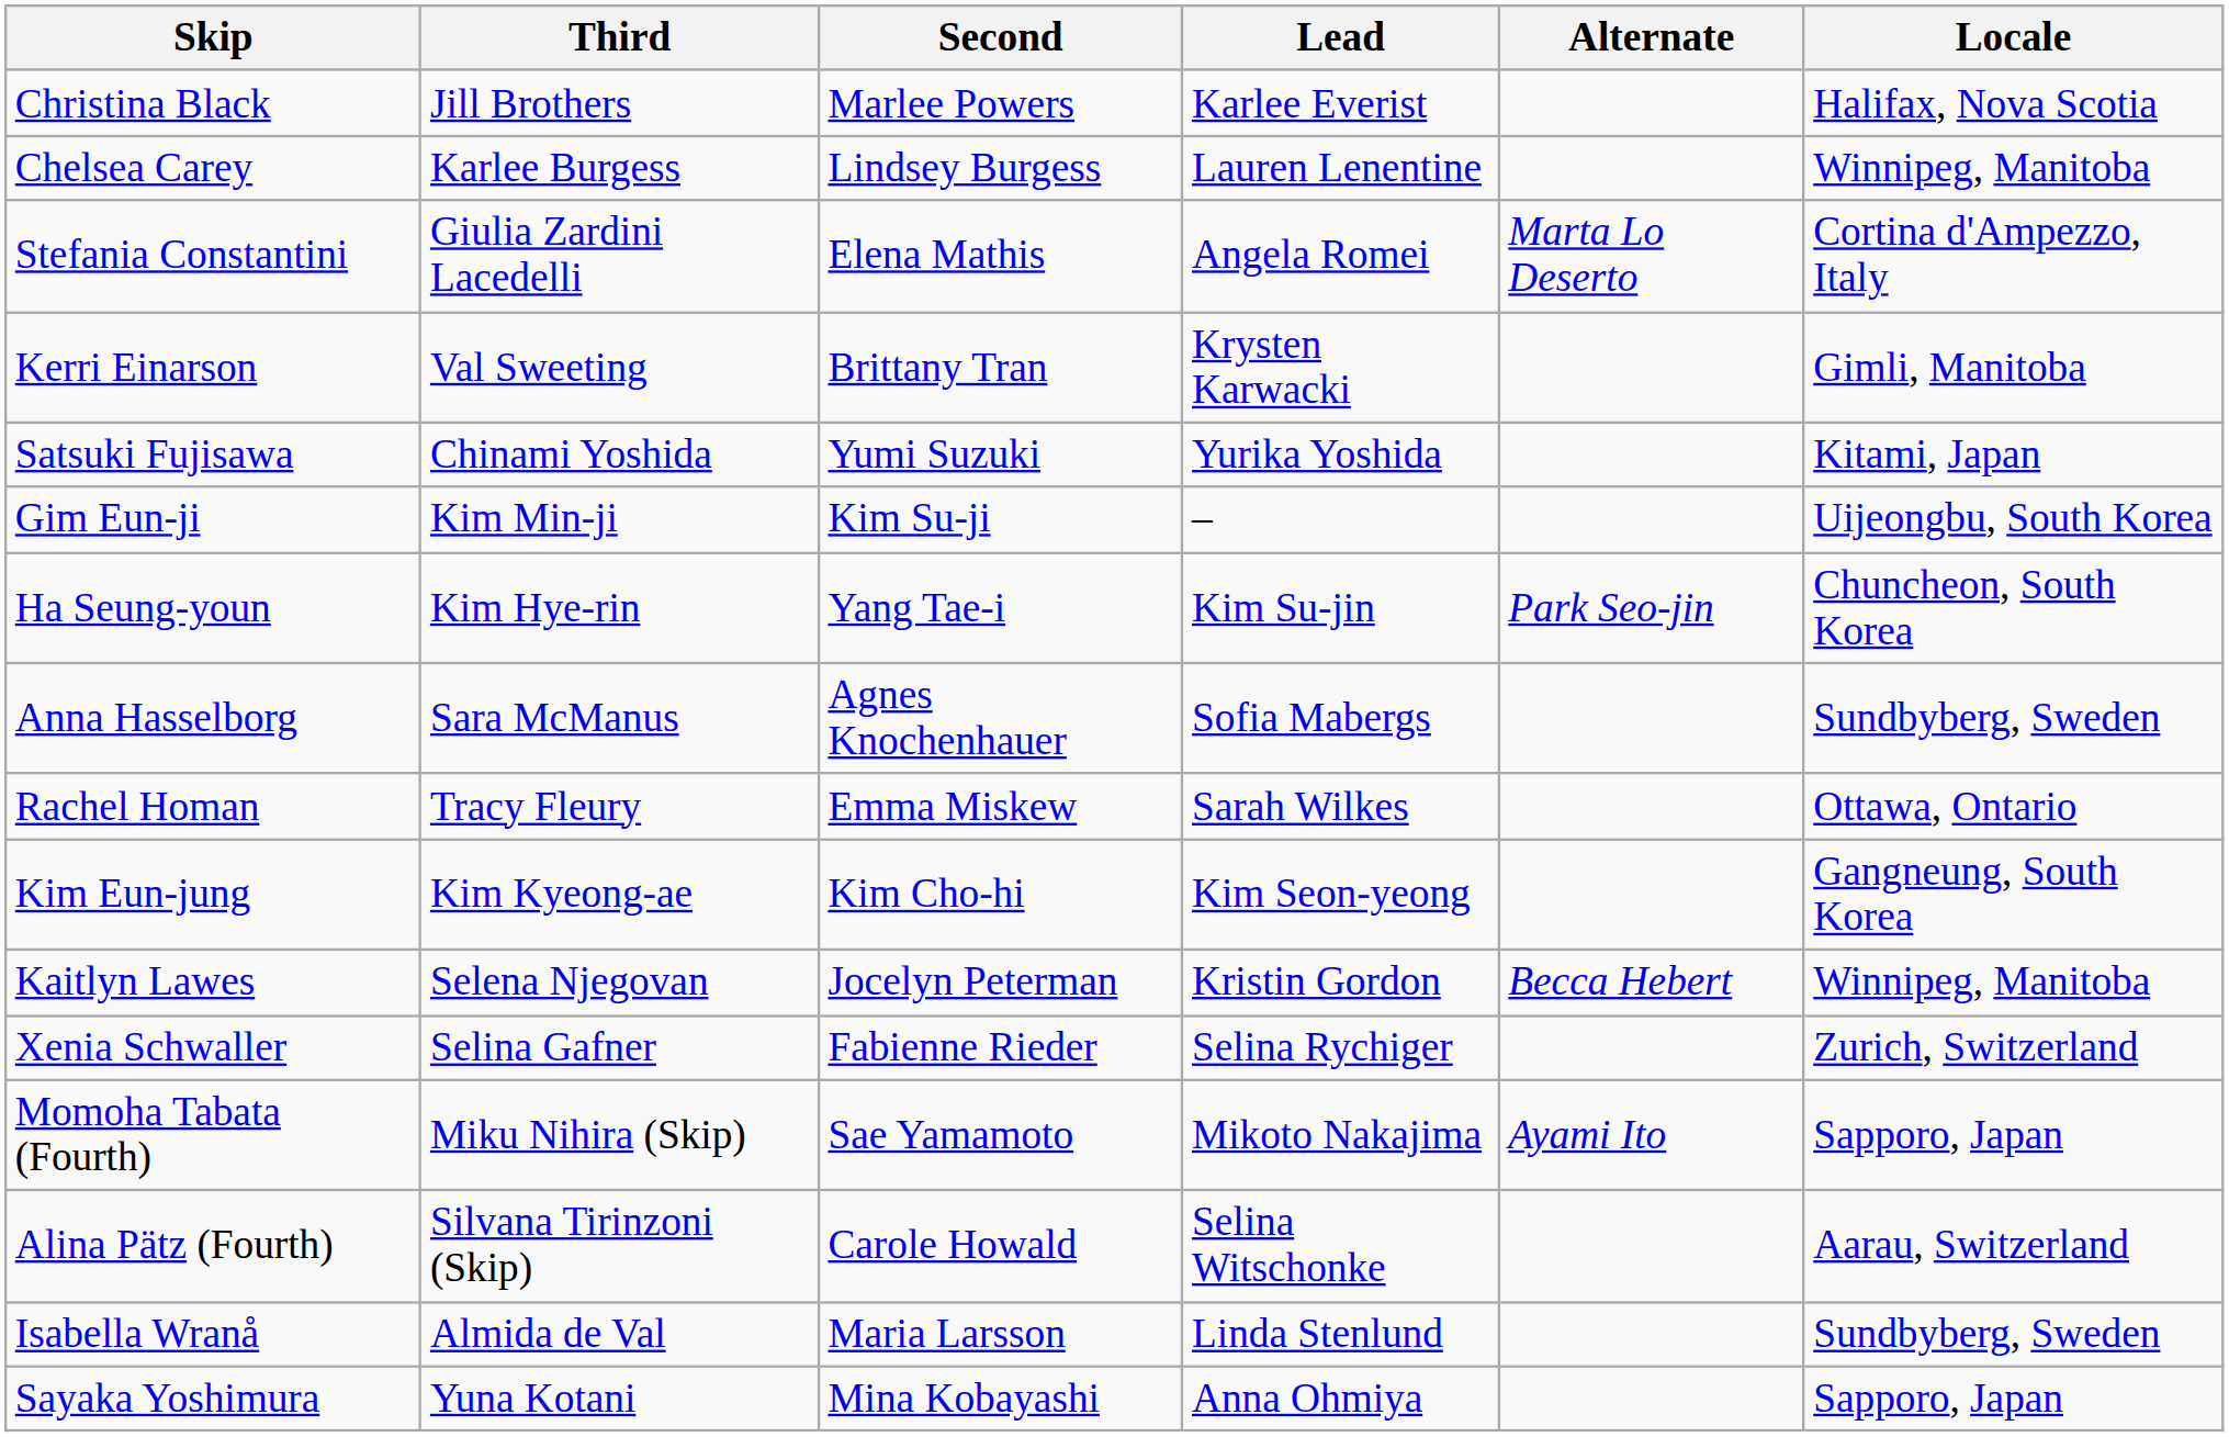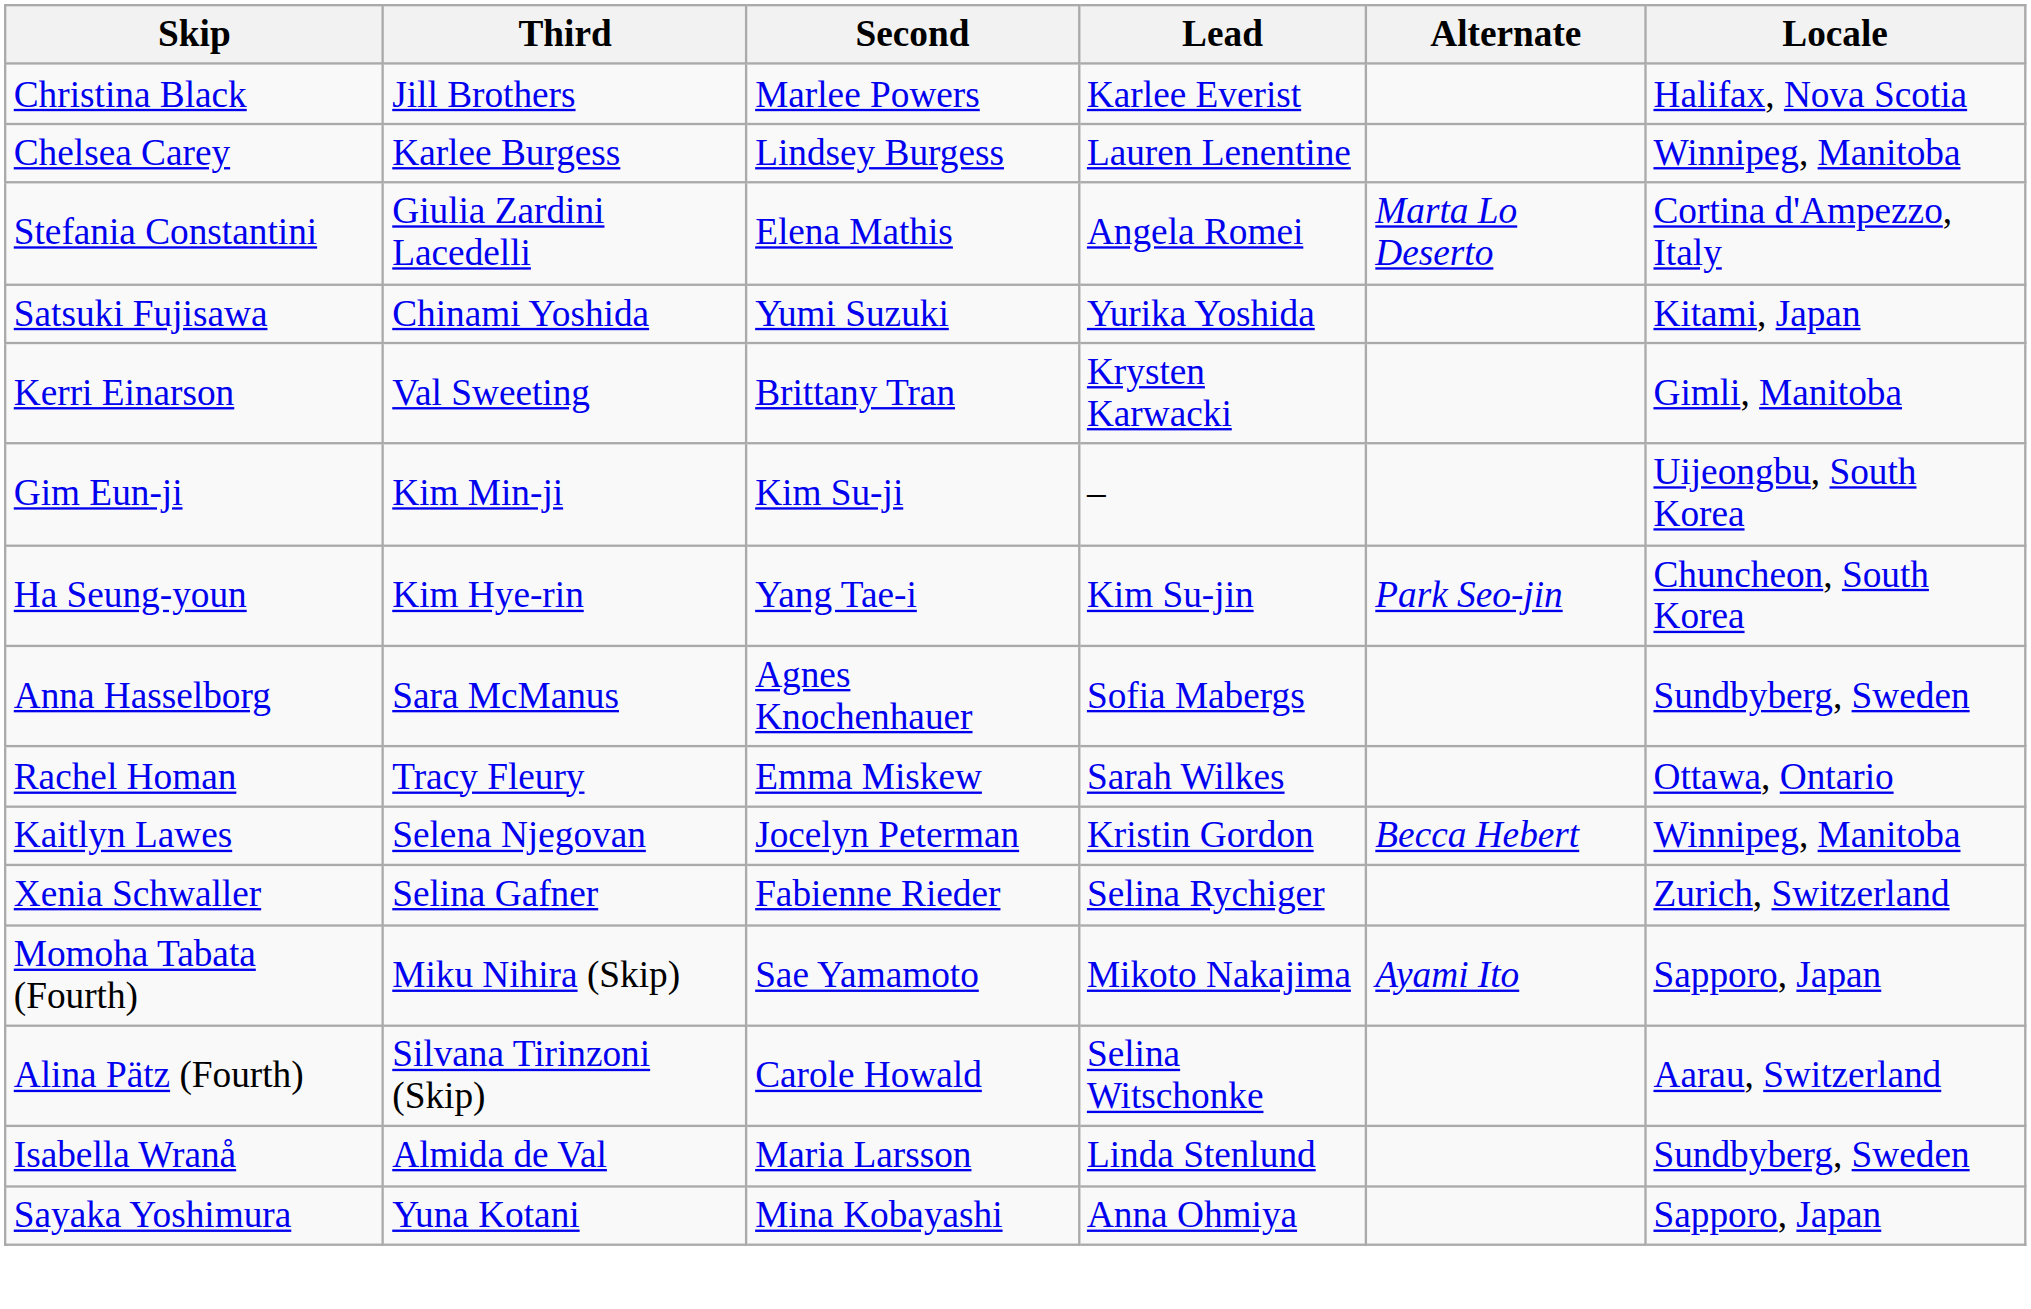 <table class=wikitable>
 <tr>
 <th scope="col">Skip</th>
 <th scope="col">Third</th>
 <th scope="col">Second</th>
 <th scope="col">Lead</th>
 <th scope="col">Alternate</th>
 <th scope="col">Locale</th>
 </tr>
 <tr>
 <td><a href='#'>Christina Black</a></td>
 <td><a href='#'>Jill Brothers</a></td>
 <td><a href='#'>Marlee Powers</a></td>
 <td><a href='#'>Karlee Everist</a></td>
 <td></td>
 <td> <a href='#'>Halifax</a>, <a href='#'>Nova Scotia</a></td>
 </tr>
 <tr>
 <td><a href='#'>Chelsea Carey</a></td>
 <td><a href='#'>Karlee Burgess</a></td>
 <td><a href='#'>Lindsey Burgess</a></td>
 <td><a href='#'>Lauren Lenentine</a></td>
 <td></td>
 <td> <a href='#'>Winnipeg</a>, <a href='#'>Manitoba</a></td>
 </tr>
 <tr>
 <td><a href='#'>Stefania Constantini</a></td>
 <td><a href='#'>Giulia Zardini Lacedelli</a></td>
 <td><a href='#'>Elena Mathis</a></td>
 <td><a href='#'>Angela Romei</a></td>
 <td><em><a href='#'>Marta Lo Deserto</a></em></td>
 <td> <a href='#'>Cortina d'Ampezzo</a>, <a href='#'>Italy</a></td>
 </tr>
 <tr>
+<td><a href='#'>Satsuki Fujisawa</a></td>
+<td><a href='#'>Chinami Yoshida</a></td>
+<td><a href='#'>Yumi Suzuki</a></td>
+<td><a href='#'>Yurika Yoshida</a></td>
+<td></td>
+<td> <a href='#'>Kitami</a>, <a href='#'>Japan</a></td>
+</tr>
+<tr>
 <td><a href='#'>Kerri Einarson</a></td>
 <td><a href='#'>Val Sweeting</a></td>
 <td><a href='#'>Brittany Tran</a></td>
 <td><a href='#'>Krysten Karwacki</a></td>
 <td></td>
 <td> <a href='#'>Gimli</a>, <a href='#'>Manitoba</a></td>
-</tr>
-<tr>
-<td><a href='#'>Satsuki Fujisawa</a></td>
-<td><a href='#'>Chinami Yoshida</a></td>
-<td><a href='#'>Yumi Suzuki</a></td>
-<td><a href='#'>Yurika Yoshida</a></td>
-<td></td>
-<td> <a href='#'>Kitami</a>, <a href='#'>Japan</a></td>
 </tr>
 <tr>
 <td><a href='#'>Gim Eun-ji</a></td>
 <td><a href='#'>Kim Min-ji</a></td>
 <td><a href='#'>Kim Su-ji</a></td>
 <td>–</td>
 <td></td>
 <td> <a href='#'>Uijeongbu</a>, <a href='#'>South Korea</a></td>
 </tr>
 <tr>
 <td><a href='#'>Ha Seung-youn</a></td>
 <td><a href='#'>Kim Hye-rin</a></td>
 <td><a href='#'>Yang Tae-i</a></td>
 <td><a href='#'>Kim Su-jin</a></td>
 <td><em><a href='#'>Park Seo-jin</a></em></td>
 <td> <a href='#'>Chuncheon</a>, <a href='#'>South Korea</a></td>
 </tr>
 <tr>
 <td><a href='#'>Anna Hasselborg</a></td>
 <td><a href='#'>Sara McManus</a></td>
 <td><a href='#'>Agnes Knochenhauer</a></td>
 <td><a href='#'>Sofia Mabergs</a></td>
 <td></td>
 <td> <a href='#'>Sundbyberg</a>, <a href='#'>Sweden</a></td>
 </tr>
 <tr>
 <td><a href='#'>Rachel Homan</a></td>
 <td><a href='#'>Tracy Fleury</a></td>
 <td><a href='#'>Emma Miskew</a></td>
 <td><a href='#'>Sarah Wilkes</a></td>
 <td></td>
 <td> <a href='#'>Ottawa</a>, <a href='#'>Ontario</a></td>
-</tr>
-<tr>
-<td><a href='#'>Kim Eun-jung</a></td>
-<td><a href='#'>Kim Kyeong-ae</a></td>
-<td><a href='#'>Kim Cho-hi</a></td>
-<td><a href='#'>Kim Seon-yeong</a></td>
-<td></td>
-<td> <a href='#'>Gangneung</a>, <a href='#'>South Korea</a></td>
 </tr>
 <tr>
 <td><a href='#'>Kaitlyn Lawes</a></td>
 <td><a href='#'>Selena Njegovan</a></td>
 <td><a href='#'>Jocelyn Peterman</a></td>
 <td><a href='#'>Kristin Gordon</a></td>
 <td><em><a href='#'>Becca Hebert</a></em></td>
 <td> <a href='#'>Winnipeg</a>, <a href='#'>Manitoba</a></td>
 </tr>
 <tr>
 <td><a href='#'>Xenia Schwaller</a></td>
 <td><a href='#'>Selina Gafner</a></td>
 <td><a href='#'>Fabienne Rieder</a></td>
 <td><a href='#'>Selina Rychiger</a></td>
 <td></td>
 <td> <a href='#'>Zurich</a>, <a href='#'>Switzerland</a></td>
 </tr>
 <tr>
 <td><a href='#'>Momoha Tabata</a> (Fourth)</td>
 <td><a href='#'>Miku Nihira</a> (Skip)</td>
 <td><a href='#'>Sae Yamamoto</a></td>
 <td><a href='#'>Mikoto Nakajima</a></td>
 <td><em><a href='#'>Ayami Ito</a></em></td>
 <td> <a href='#'>Sapporo</a>, <a href='#'>Japan</a></td>
 </tr>
 <tr>
 <td><a href='#'>Alina Pätz</a> (Fourth)</td>
 <td><a href='#'>Silvana Tirinzoni</a> (Skip)</td>
 <td><a href='#'>Carole Howald</a></td>
 <td><a href='#'>Selina Witschonke</a></td>
 <td></td>
 <td> <a href='#'>Aarau</a>, <a href='#'>Switzerland</a></td>
 </tr>
 <tr>
 <td><a href='#'>Isabella Wranå</a></td>
 <td><a href='#'>Almida de Val</a></td>
 <td><a href='#'>Maria Larsson</a></td>
 <td><a href='#'>Linda Stenlund</a></td>
 <td></td>
 <td> <a href='#'>Sundbyberg</a>, <a href='#'>Sweden</a></td>
 </tr>
 <tr>
 <td><a href='#'>Sayaka Yoshimura</a></td>
 <td><a href='#'>Yuna Kotani</a></td>
 <td><a href='#'>Mina Kobayashi</a></td>
 <td><a href='#'>Anna Ohmiya</a></td>
 <td></td>
 <td> <a href='#'>Sapporo</a>, <a href='#'>Japan</a></td>
 </tr>
 </table>
